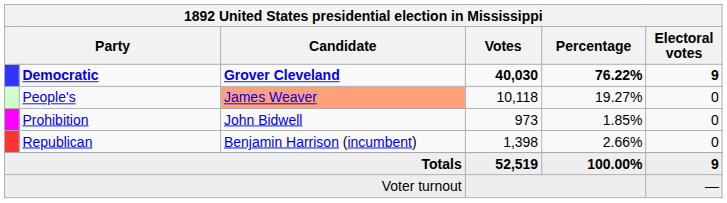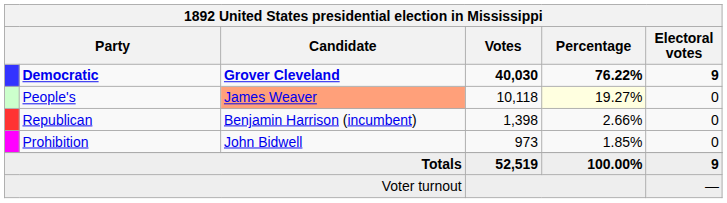 <table class="wikitable" style="font-size: 95%;">
 <tr>
 <th colspan="6">1892 United States presidential election in Mississippi</th>
 </tr>
 <tr>
 <th colspan="2" style="width: 15em">Party</th>
 <th style="width: 17em">Candidate</th>
 <th style="width: 5em">Votes</th>
 <th style="width: 7em">Percentage</th>
 <th style="width: 5em">Electoral votes</th>
 </tr>
 <tr>
 <th style="background-color:#3333FF; width: 3px"></th>
 <td style="width: 130px"><strong><a href='#'>Democratic</a></strong></td>
 <td><strong><a href='#'>Grover Cleveland</a></strong></td>
 <td align="right"><strong>40,030</strong></td>
 <td align="right"><strong>76.22%</strong></td>
 <td align="right"><strong>9</strong></td>
 </tr>
 <tr>
 <th style="background-color:#CCFFCC; width: 3px"></th>
 <td style="width: 130px"><a href='#'>People's</a></td>
 <td style="background: lightsalmon;"><a href='#'>James Weaver</a></td>
 <td align="right">10,118</td>
-<td align="right">19.27%</td>
+<td align="right" style="background: lightyellow;">19.27%</td>
+<td align="right">0</td>
+</tr>
+<tr>
+<th style="background-color:#FF3333; width: 3px"></th>
+<td style="width: 130px"><a href='#'>Republican</a></td>
+<td><a href='#'>Benjamin Harrison</a> (<a href='#'>incumbent</a>)</td>
+<td align="right">1,398</td>
+<td align="right">2.66%</td>
 <td align="right">0</td>
 </tr>
 <tr>
 <th style="background-color:#FF00FF; width: 3px"></th>
 <td style="width: 130px"><a href='#'>Prohibition</a></td>
 <td><a href='#'>John Bidwell</a></td>
 <td align="right">973</td>
 <td align="right">1.85%</td>
-<td align="right">0</td>
-</tr>
-<tr>
-<th style="background-color:#FF3333; width: 3px"></th>
-<td style="width: 130px"><a href='#'>Republican</a></td>
-<td><a href='#'>Benjamin Harrison</a> (<a href='#'>incumbent</a>)</td>
-<td align="right">1,398</td>
-<td align="right">2.66%</td>
 <td align="right">0</td>
 </tr>
 <tr>
 </tr>
 <tr bgcolor="#EEEEEE">
 <td colspan="3" align="right"><strong>Totals</strong></td>
 <td align="right"><strong>52,519</strong></td>
 <td align="right"><strong>100.00%</strong></td>
 <td align="right"><strong>9</strong></td>
 </tr>
 <tr bgcolor="#EEEEEE">
 <td colspan="3" align="right">Voter turnout</td>
 <td colspan="2" align="right"></td>
 <td align="right">—</td>
 </tr>
 </table>
